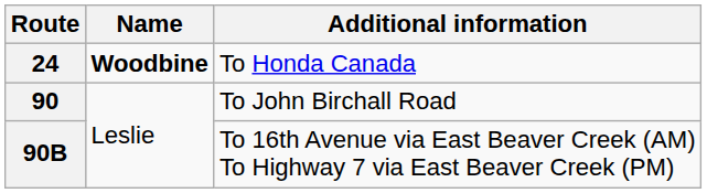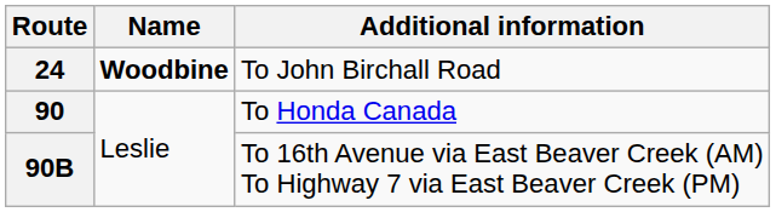 <table class="wikitable">
 <tr>
 <th>Route</th>
 <th>Name</th>
 <th>Additional information</th>
 </tr>
 <tr>
 <th>24</th>
 <td><strong>Woodbine</strong></td>
-<td>To <a href='#'>Honda Canada</a></td>
+<td>To John Birchall Road</td>
 </tr>
 <tr>
 <th>90</th>
 <td rowspan="2">Leslie</td>
-<td>To John Birchall Road</td>
+<td>To <a href='#'>Honda Canada</a></td>
 </tr>
 <tr>
 <th>90B</th>
 <td>To 16th Avenue via East Beaver Creek (AM)<br>To Highway 7 via East Beaver Creek (PM)</td>
 </tr>
 </table>
